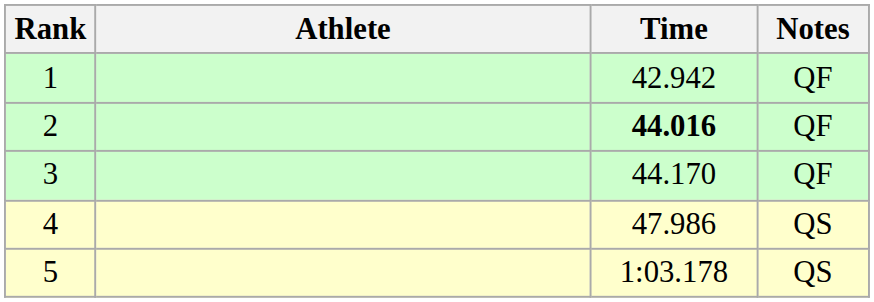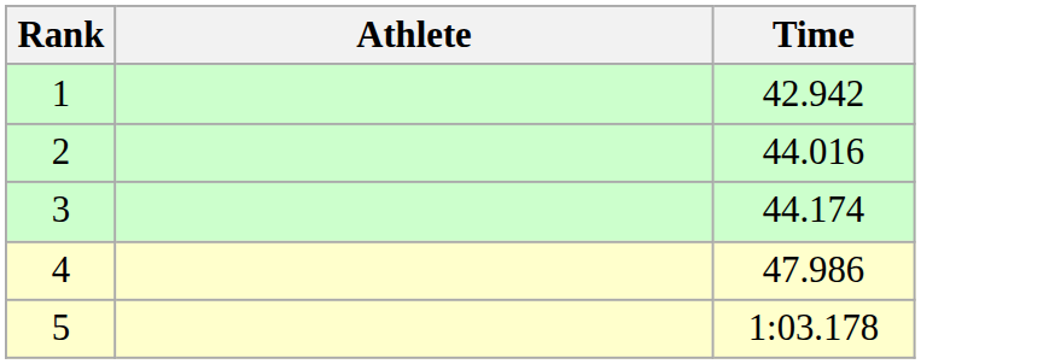 <table class=wikitable style="text-align:center">
 <tr>
 <th width=40>Rank</th>
 <th width=250>Athlete</th>
 <th width=80>Time</th>
-<th width=50>Notes</th>
 </tr>
 <tr bgcolor="ccffcc">
 <td>1</td>
 <td align=left></td>
 <td>42.942</td>
-<td>QF</td>
 </tr>
 <tr bgcolor="ccffcc">
 <td>2</td>
 <td align=left></td>
-<td><strong>44.016</strong></td>
-<td>QF</td>
+<td>44.016</td>
 </tr>
 <tr bgcolor="ccffcc">
 <td>3</td>
 <td align=left></td>
-<td>44.170</td>
-<td>QF</td>
+<td>44.174</td>
 </tr>
 <tr bgcolor="#ffffcc">
 <td>4</td>
 <td align=left></td>
 <td>47.986</td>
-<td>QS</td>
 </tr>
 <tr bgcolor="#ffffcc">
 <td>5</td>
 <td align=left></td>
 <td>1:03.178</td>
-<td>QS</td>
 </tr>
 </table>
